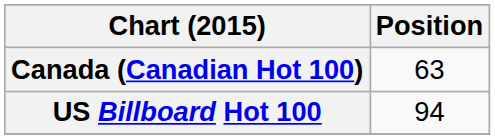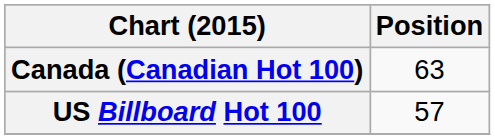 <table class="wikitable plainrowheaders sortable" style="text-align:center;">
 <tr>
 <th>Chart (2015)</th>
 <th>Position</th>
 </tr>
 <tr>
 <th scope="row">Canada (<a href='#'>Canadian Hot 100</a>)</th>
 <td>63</td>
 </tr>
 <tr>
 <th scope="row">US <a href='#'><em>Billboard</em></a> <a href='#'>Hot 100</a></th>
-<td>94</td>
+<td>57</td>
 </tr>
 <tr>
 </tr>
 </table>
